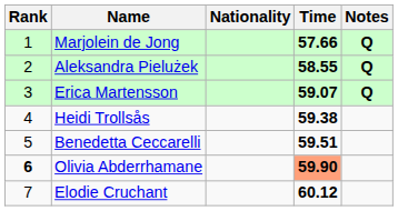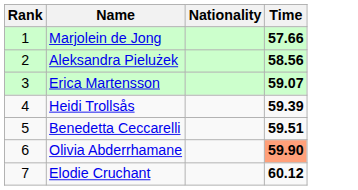 <table class="wikitable sortable" style="text-align:center">
 <tr>
 <th>Rank</th>
 <th>Name</th>
 <th>Nationality</th>
 <th>Time</th>
-<th>Notes</th>
 </tr>
 <tr bgcolor=ccffcc>
 <td>1</td>
 <td align=left><a href='#'>Marjolein de Jong</a></td>
 <td align=left></td>
 <td><strong>57.66</strong></td>
-<td><strong>Q</strong></td>
 </tr>
 <tr bgcolor=ccffcc>
 <td>2</td>
 <td align=left><a href='#'>Aleksandra Pielużek</a></td>
 <td align=left></td>
-<td><strong>58.55</strong></td>
-<td><strong>Q</strong></td>
+<td><strong>58.56</strong></td>
 </tr>
 <tr bgcolor=ccffcc>
 <td>3</td>
 <td align=left><a href='#'>Erica Martensson</a></td>
 <td align=left></td>
 <td><strong>59.07</strong></td>
-<td><strong>Q</strong></td>
 </tr>
 <tr>
 <td>4</td>
 <td align=left><a href='#'>Heidi Trollsås</a></td>
 <td align=left></td>
-<td><strong>59.38</strong></td>
-<td></td>
+<td><strong>59.39</strong></td>
 </tr>
 <tr>
 <td>5</td>
 <td align=left><a href='#'>Benedetta Ceccarelli</a></td>
 <td align=left></td>
 <td><strong>59.51</strong></td>
-<td></td>
 </tr>
 <tr>
-<td><strong>6</strong></td>
+<td>6</td>
 <td align=left><a href='#'>Olivia Abderrhamane</a></td>
 <td align=left></td>
 <td style="background: lightsalmon;"><strong>59.90</strong></td>
-<td></td>
 </tr>
 <tr>
 <td>7</td>
 <td align=left><a href='#'>Elodie Cruchant</a></td>
 <td align=left></td>
 <td><strong>60.12</strong></td>
-<td></td>
 </tr>
 </table>
